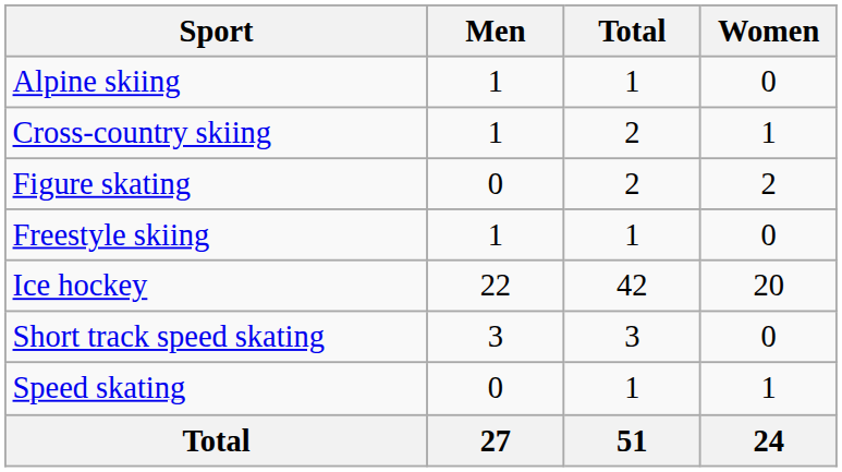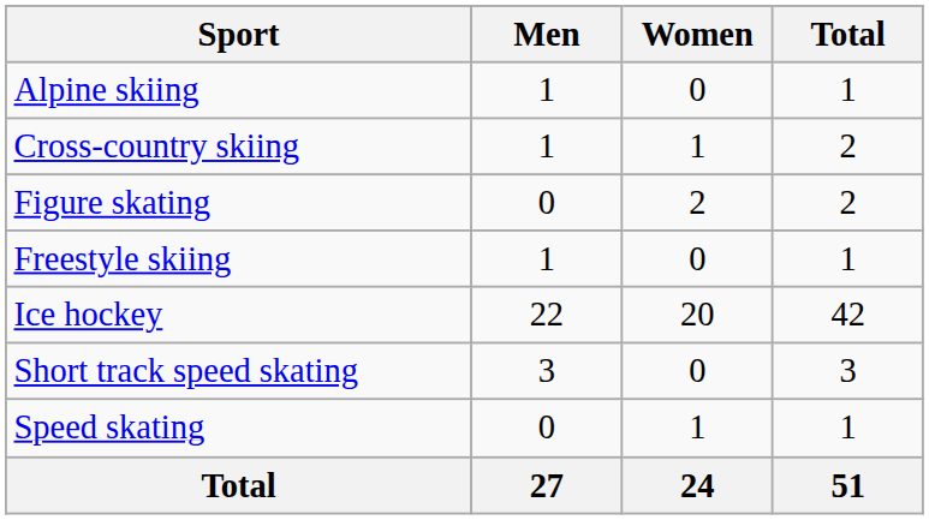 <table class="wikitable" style="text-align:center; font-size: 95%">
 <tr>
 <th width=200>Sport</th>
 <th width=60>Men</th>
+<th width=60>Women</th>
 <th width=60>Total</th>
-<th width=60>Women</th>
 </tr>
 <tr>
 <td align=left><a href='#'>Alpine skiing</a></td>
 <td>1</td>
+<td>0</td>
 <td>1</td>
-<td>0</td>
 </tr>
 <tr>
 <td align=left><a href='#'>Cross-country skiing</a></td>
 <td>1</td>
+<td>1</td>
 <td>2</td>
-<td>1</td>
 </tr>
 <tr>
 <td align=left><a href='#'>Figure skating</a></td>
 <td>0</td>
 <td>2</td>
 <td>2</td>
 </tr>
 <tr>
 <td align=left><a href='#'>Freestyle skiing</a></td>
 <td>1</td>
+<td>0</td>
 <td>1</td>
-<td>0</td>
 </tr>
 <tr>
 <td align=left><a href='#'>Ice hockey</a></td>
 <td>22</td>
+<td>20</td>
 <td>42</td>
-<td>20</td>
 </tr>
 <tr>
 <td align=left><a href='#'>Short track speed skating</a></td>
 <td>3</td>
+<td>0</td>
 <td>3</td>
-<td>0</td>
 </tr>
 <tr>
 <td align=left><a href='#'>Speed skating</a></td>
 <td>0</td>
 <td>1</td>
 <td>1</td>
 </tr>
 <tr>
 <th>Total</th>
 <th>27</th>
+<th>24</th>
 <th>51</th>
-<th>24</th>
 </tr>
 </table>
